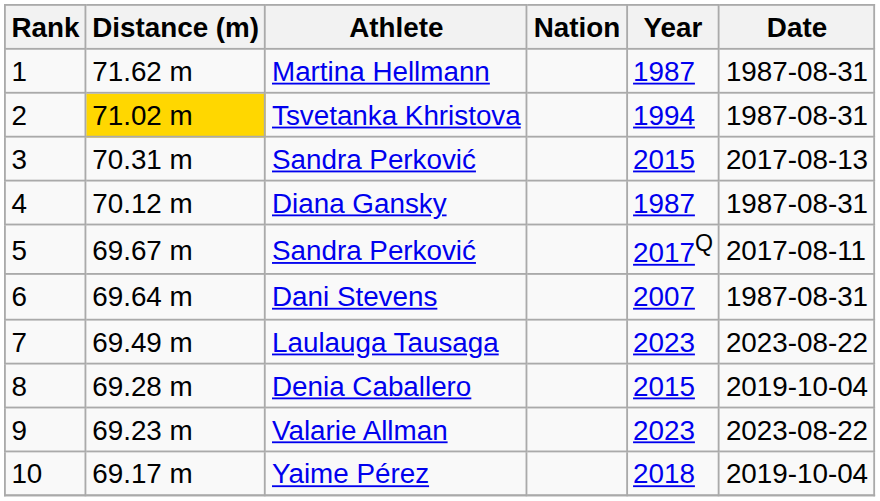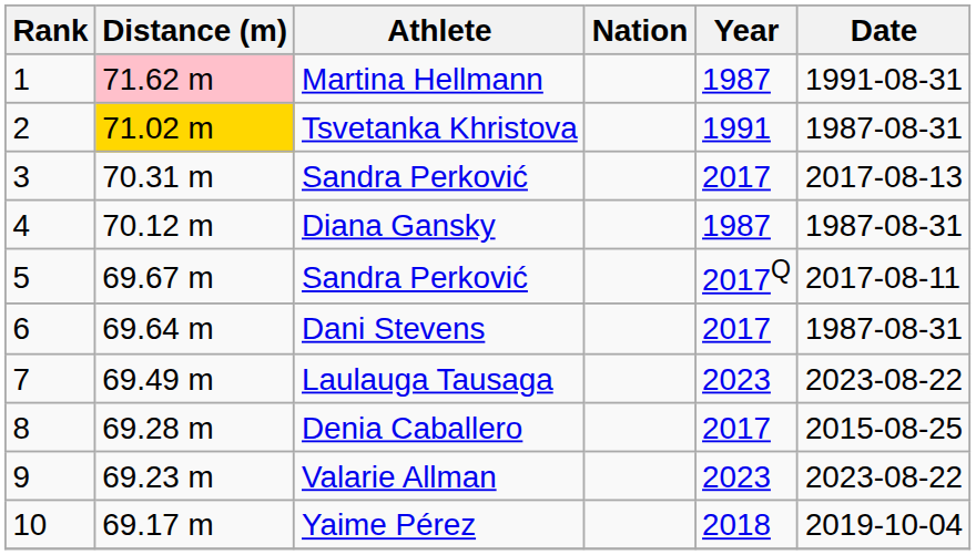 <table class=wikitable style="font-size:95%">
 <tr>
 <th>Rank</th>
 <th>Distance (m)</th>
 <th>Athlete</th>
 <th>Nation</th>
 <th>Year</th>
 <th>Date</th>
 </tr>
 <tr>
 <td>1</td>
-<td>71.62 m</td>
+<td style="background: pink;">71.62 m</td>
 <td><a href='#'>Martina Hellmann</a></td>
 <td></td>
 <td><a href='#'>1987</a></td>
-<td>1987-08-31</td>
+<td>1991-08-31</td>
 </tr>
 <tr>
 <td>2</td>
 <td style="background: gold;">71.02 m</td>
 <td><a href='#'>Tsvetanka Khristova</a></td>
 <td></td>
-<td><a href='#'>1994</a></td>
+<td><a href='#'>1991</a></td>
 <td>1987-08-31</td>
 </tr>
 <tr>
 <td>3</td>
 <td>70.31 m</td>
 <td><a href='#'>Sandra Perković</a></td>
 <td></td>
-<td><a href='#'>2015</a></td>
+<td><a href='#'>2017</a></td>
 <td>2017-08-13</td>
 </tr>
 <tr>
 <td>4</td>
 <td>70.12 m</td>
 <td><a href='#'>Diana Gansky</a></td>
 <td></td>
 <td><a href='#'>1987</a></td>
 <td>1987-08-31</td>
 </tr>
 <tr>
 <td>5</td>
 <td>69.67 m</td>
 <td><a href='#'>Sandra Perković</a></td>
 <td></td>
 <td><a href='#'>2017</a><sup>Q</sup></td>
 <td>2017-08-11</td>
 </tr>
 <tr>
 <td>6</td>
 <td>69.64 m</td>
 <td><a href='#'>Dani Stevens</a></td>
 <td></td>
-<td><a href='#'>2007</a></td>
+<td><a href='#'>2017</a></td>
 <td>1987-08-31</td>
 </tr>
 <tr>
 <td>7</td>
 <td>69.49 m</td>
 <td><a href='#'>Laulauga Tausaga</a></td>
 <td></td>
 <td><a href='#'>2023</a></td>
 <td>2023-08-22</td>
 </tr>
 <tr>
 <td>8</td>
 <td>69.28 m</td>
 <td><a href='#'>Denia Caballero</a></td>
 <td></td>
-<td><a href='#'>2015</a></td>
-<td>2019-10-04</td>
+<td><a href='#'>2017</a></td>
+<td>2015-08-25</td>
 </tr>
 <tr>
 <td>9</td>
 <td>69.23 m</td>
 <td><a href='#'>Valarie Allman</a></td>
 <td></td>
 <td><a href='#'>2023</a></td>
 <td>2023-08-22</td>
 </tr>
 <tr>
 <td>10</td>
 <td>69.17 m</td>
 <td><a href='#'>Yaime Pérez</a></td>
 <td></td>
 <td><a href='#'>2018</a></td>
 <td>2019-10-04</td>
 </tr>
 <tr>
 </tr>
 </table>
